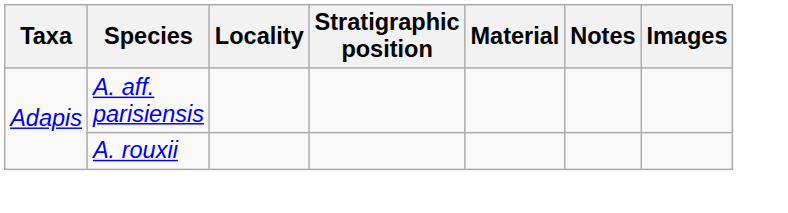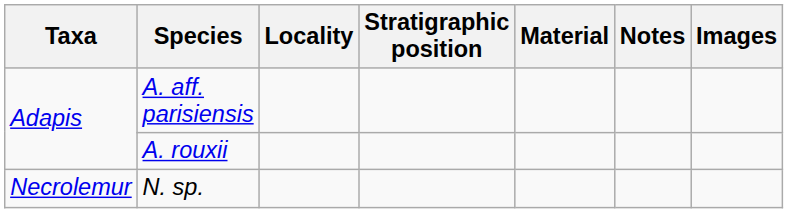 <table class="wikitable sortable" align="center" width="75%">
 <tr>
 <th>Taxa</th>
 <th>Species</th>
 <th>Locality</th>
 <th>Stratigraphic position</th>
 <th>Material</th>
 <th>Notes</th>
 <th>Images</th>
 </tr>
 <tr>
 <td rowspan = "2"><em><a href='#'>Adapis</a></em></td>
 <td><em><a href='#'>A. aff. parisiensis</a></em></td>
 <td></td>
 <td></td>
 <td></td>
 <td></td>
 <td></td>
 </tr>
 <tr>
 <td><em><a href='#'>A. rouxii</a></em></td>
 <td></td>
 <td></td>
 <td></td>
 <td></td>
 <td></td>
 </tr>
+<tr>
+<td><em><a href='#'>Necrolemur</a></em></td>
+<td><em>N. sp.</em></td>
+<td></td>
+<td></td>
+<td></td>
+<td></td>
+<td></td>
+</tr>
 </table>
